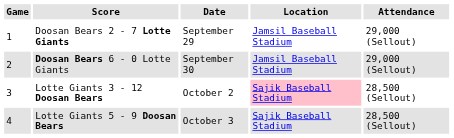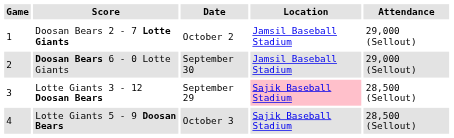 <table border="0" cellspacing="3" cellpadding="3">
 <tr style="background: #e3e3e3;">
 <th>Game</th>
 <th>Score</th>
 <th>Date</th>
 <th>Location</th>
 <th>Attendance</th>
 </tr>
 <tr style="background: #e3e3e3;">
 </tr>
 <tr>
 <td>1</td>
 <td>Doosan Bears 2 - 7 <strong>Lotte Giants</strong></td>
-<td>September 29</td>
+<td>October 2</td>
 <td><a href='#'>Jamsil Baseball Stadium</a></td>
 <td>29,000 (Sellout)</td>
 </tr>
 <tr style="background: #e3e3e3;">
 <td>2</td>
 <td><strong>Doosan Bears</strong> 6 - 0 Lotte Giants</td>
 <td>September 30</td>
 <td><a href='#'>Jamsil Baseball Stadium</a></td>
 <td>29,000 (Sellout)</td>
 </tr>
 <tr>
 <td>3</td>
 <td>Lotte Giants 3 - 12 <strong>Doosan Bears</strong></td>
-<td>October 2</td>
+<td>September 29</td>
 <td style="background: pink;"><a href='#'>Sajik Baseball Stadium</a></td>
 <td>28,500 (Sellout)</td>
 </tr>
 <tr style="background: #e3e3e3;">
 <td>4</td>
 <td>Lotte Giants 5 - 9 <strong>Doosan Bears</strong></td>
 <td>October 3</td>
 <td><a href='#'>Sajik Baseball Stadium</a></td>
 <td>28,500 (Sellout)</td>
 </tr>
 </table>
